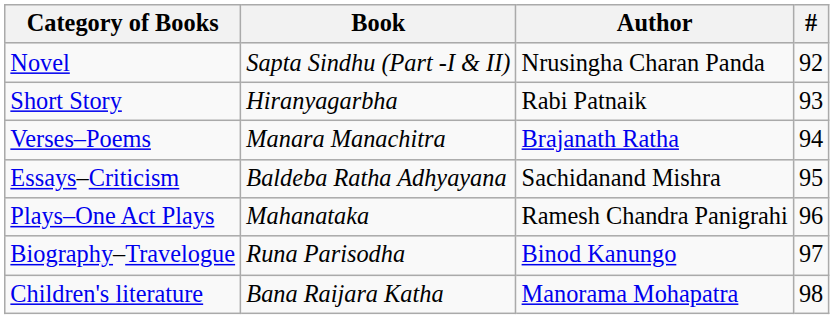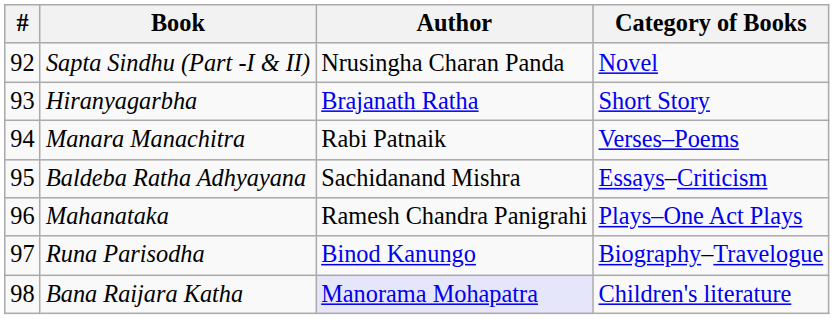 <table class="wikitable">
 <tr>
-<th>Category of Books</th>
+<th>#</th>
 <th>Book</th>
 <th>Author</th>
-<th>#</th>
+<th>Category of Books</th>
 </tr>
 <tr>
-<td><a href='#'>Novel</a></td>
+<td>92</td>
 <td><em>Sapta Sindhu (Part -I & II)</em></td>
 <td>Nrusingha Charan Panda</td>
-<td>92</td>
+<td><a href='#'>Novel</a></td>
 </tr>
 <tr>
+<td>93</td>
+<td><em>Hiranyagarbha</em></td>
+<td><a href='#'>Brajanath Ratha</a></td>
 <td><a href='#'>Short Story</a></td>
-<td><em>Hiranyagarbha</em></td>
-<td>Rabi Patnaik</td>
-<td>93</td>
 </tr>
 <tr>
+<td>94</td>
+<td><em>Manara Manachitra</em></td>
+<td>Rabi Patnaik</td>
 <td><a href='#'>Verses–Poems</a></td>
-<td><em>Manara Manachitra</em></td>
-<td><a href='#'>Brajanath Ratha</a></td>
-<td>94</td>
 </tr>
 <tr>
-<td><a href='#'>Essays</a>–<a href='#'>Criticism</a></td>
+<td>95</td>
 <td><em>Baldeba Ratha Adhyayana</em></td>
 <td>Sachidanand Mishra</td>
-<td>95</td>
+<td><a href='#'>Essays</a>–<a href='#'>Criticism</a></td>
 </tr>
 <tr>
-<td><a href='#'>Plays–One Act Plays</a></td>
+<td>96</td>
 <td><em>Mahanataka</em></td>
 <td>Ramesh Chandra Panigrahi</td>
-<td>96</td>
+<td><a href='#'>Plays–One Act Plays</a></td>
 </tr>
 <tr>
-<td><a href='#'>Biography</a>–<a href='#'>Travelogue</a></td>
+<td>97</td>
 <td><em>Runa Parisodha</em></td>
 <td><a href='#'>Binod Kanungo</a></td>
-<td>97</td>
+<td><a href='#'>Biography</a>–<a href='#'>Travelogue</a></td>
 </tr>
 <tr>
+<td>98</td>
+<td><em>Bana Raijara Katha</em></td>
+<td style="background: lavender;"><a href='#'>Manorama Mohapatra</a></td>
 <td><a href='#'>Children's literature</a></td>
-<td><em>Bana Raijara Katha</em></td>
-<td><a href='#'>Manorama Mohapatra</a></td>
-<td>98</td>
 </tr>
 </table>
